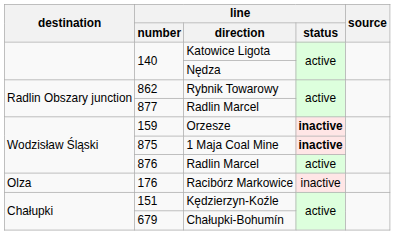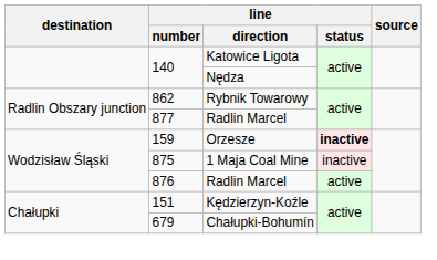 <table class="wikitable" border="1">
 <tr>
 <th rowspan="2">destination</th>
 <th colspan="3">line</th>
 <th rowspan="2">source</th>
 </tr>
 <tr>
 <th>number</th>
 <th>direction</th>
 <th>status</th>
 </tr>
 <tr>
 <td rowspan="2"></td>
 <td rowspan="2">140</td>
 <td>Katowice Ligota</td>
 <td rowspan="2" style="background: #ddffdd; text-align:center">active</td>
 <td rowspan="2"></td>
 </tr>
 <tr>
 <td>Nędza</td>
 </tr>
 <tr>
 <td rowspan="2">Radlin Obszary junction</td>
 <td>862</td>
 <td>Rybnik Towarowy</td>
 <td rowspan="2" style="background: #ddffdd; text-align:center">active</td>
 <td rowspan="2"></td>
 </tr>
 <tr>
 <td>877</td>
 <td>Radlin Marcel</td>
 </tr>
 <tr>
 <td rowspan="3">Wodzisław Śląski</td>
 <td>159</td>
 <td>Orzesze</td>
 <td style="background: #FFE6E6; text-align:center"><strong>inactive</strong></td>
 <td rowspan="3"></td>
 </tr>
 <tr>
 <td>875</td>
 <td>1 Maja Coal Mine</td>
-<td style="background: #FFE6E6; text-align:center"><strong>inactive</strong></td>
+<td style="background: #FFE6E6; text-align:center">inactive</td>
 </tr>
 <tr>
 <td>876</td>
 <td Radlin Marcel>Radlin Marcel</td>
 <td style="background: #ddffdd; text-align:center">active</td>
-</tr>
-<tr>
-<td>Olza</td>
-<td>176</td>
-<td>Racibórz Markowice</td>
-<td style="background: #FFE6E6; text-align:center">inactive</td>
-<td></td>
 </tr>
 <tr>
 <td rowspan="2">Chałupki</td>
 <td>151</td>
 <td>Kędzierzyn-Koźle</td>
 <td rowspan="2" style="background: #ddffdd; text-align:center">active</td>
 <td rowspan="2"></td>
 </tr>
 <tr>
 <td>679</td>
 <td>Chałupki-Bohumín</td>
 </tr>
 </table>
